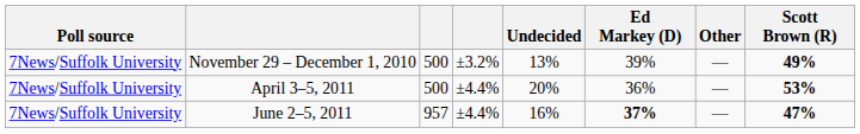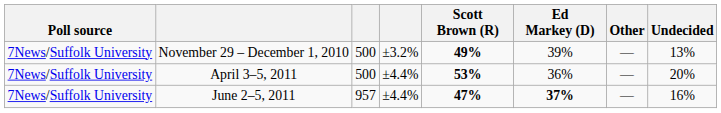 <table class="wikitable" style="text-align:center">
 <tr valign= bottom>
 <th>Poll source</th>
 <th></th>
 <th></th>
 <th></th>
-<th>Undecided</th>
+<th style="width:100px;">Scott<br>Brown (R)</th>
 <th style="width:100px;">Ed<br>Markey (D)</th>
 <th>Other</th>
-<th style="width:100px;">Scott<br>Brown (R)</th>
+<th>Undecided</th>
 </tr>
 <tr>
 <td align=left><a href='#'>7News</a>/<a href='#'>Suffolk University</a></td>
 <td>November 29 – December 1, 2010</td>
 <td>500</td>
 <td>±3.2%</td>
-<td>13%</td>
+<td><strong>49%</strong></td>
 <td>39%</td>
 <td>—</td>
-<td><strong>49%</strong></td>
+<td>13%</td>
 </tr>
 <tr>
 <td align=left><a href='#'>7News</a>/<a href='#'>Suffolk University</a></td>
 <td>April 3–5, 2011</td>
 <td>500</td>
 <td>±4.4%</td>
-<td>20%</td>
+<td><strong>53%</strong></td>
 <td>36%</td>
 <td>—</td>
-<td><strong>53%</strong></td>
+<td>20%</td>
 </tr>
 <tr>
 <td align=left><a href='#'>7News</a>/<a href='#'>Suffolk University</a></td>
 <td>June 2–5, 2011</td>
 <td>957</td>
 <td>±4.4%</td>
-<td>16%</td>
+<td><strong>47%</strong></td>
 <td><strong>37%</strong></td>
 <td>—</td>
-<td><strong>47%</strong></td>
+<td>16%</td>
 </tr>
 </table>
